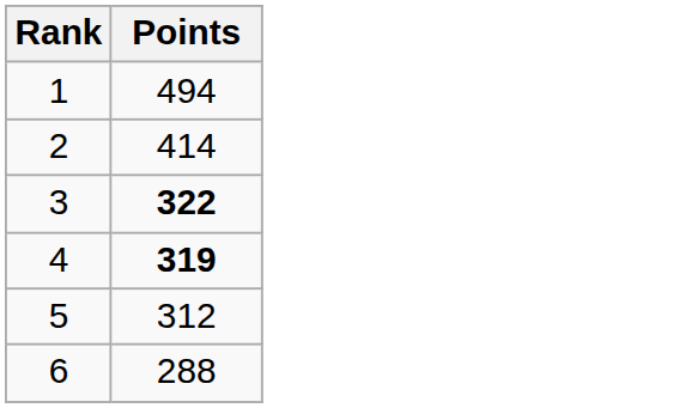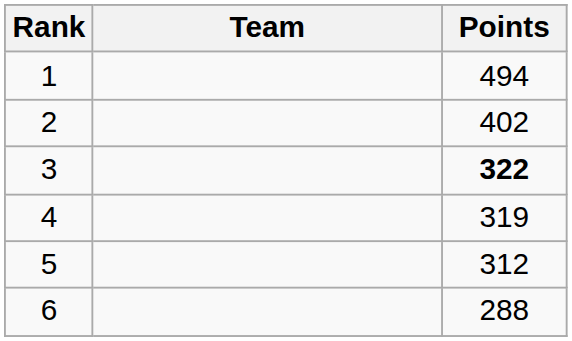 <table class="wikitable" style="text-align:center;">
 <tr>
 <th width=40>Rank</th>
+<th width=180>Team</th>
 <th width=60>Points</th>
 </tr>
 <tr>
 <td>1</td>
+<td align=left></td>
 <td>494</td>
 </tr>
 <tr>
 <td>2</td>
-<td>414</td>
+<td align=left></td>
+<td>402</td>
 </tr>
 <tr>
 <td>3</td>
+<td align=left></td>
 <td><strong>322</strong></td>
 </tr>
 <tr>
 <td>4</td>
-<td><strong>319</strong></td>
+<td align=left></td>
+<td>319</td>
 </tr>
 <tr>
 <td>5</td>
+<td align=left></td>
 <td>312</td>
 </tr>
 <tr>
 <td>6</td>
+<td align=left></td>
 <td>288</td>
 </tr>
 </table>
